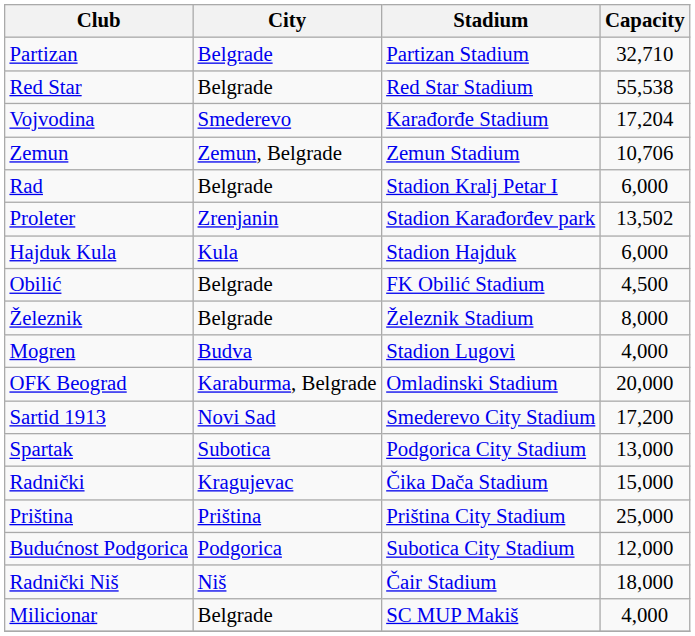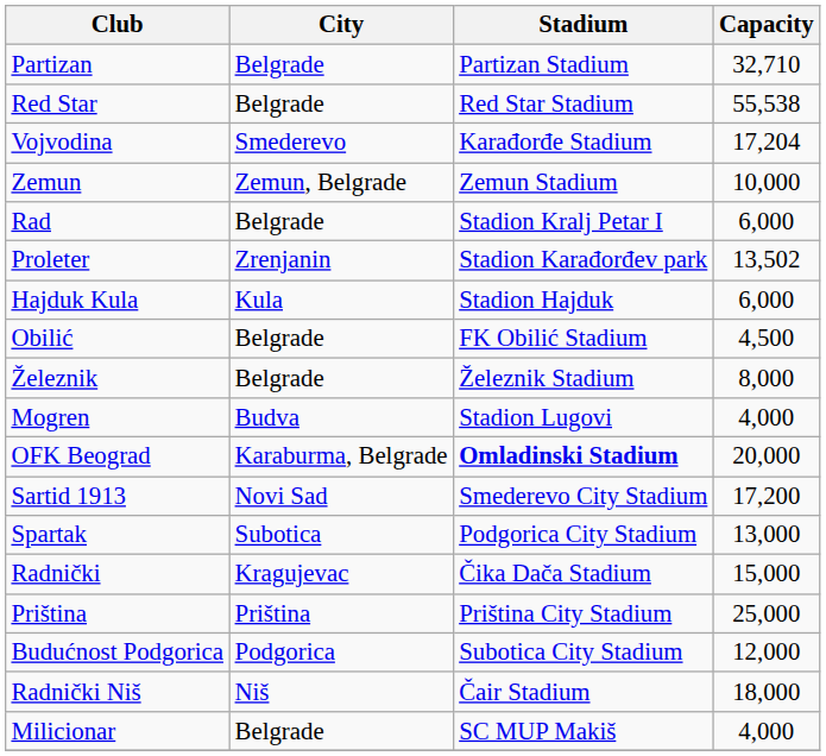 <table class="wikitable sortable">
 <tr>
 <th>Club</th>
 <th>City</th>
 <th>Stadium</th>
 <th>Capacity</th>
 </tr>
 <tr>
 <td><a href='#'>Partizan</a></td>
 <td><a href='#'>Belgrade</a></td>
 <td><a href='#'>Partizan Stadium</a></td>
 <td align="center">32,710</td>
 </tr>
 <tr>
 <td><a href='#'>Red Star</a></td>
 <td>Belgrade</td>
 <td><a href='#'>Red Star Stadium</a></td>
 <td align="center">55,538</td>
 </tr>
 <tr>
 <td><a href='#'>Vojvodina</a></td>
 <td><a href='#'>Smederevo</a></td>
 <td><a href='#'>Karađorđe Stadium</a></td>
 <td align="center">17,204</td>
 </tr>
 <tr>
 <td><a href='#'>Zemun</a></td>
 <td><a href='#'>Zemun</a>, Belgrade</td>
 <td><a href='#'>Zemun Stadium</a></td>
-<td align="center">10,706</td>
+<td align="center">10,000</td>
 </tr>
 <tr>
 <td><a href='#'>Rad</a></td>
 <td>Belgrade</td>
 <td><a href='#'>Stadion Kralj Petar I</a></td>
 <td align="center">6,000</td>
 </tr>
 <tr>
 <td><a href='#'>Proleter</a></td>
 <td><a href='#'>Zrenjanin</a></td>
 <td><a href='#'>Stadion Karađorđev park</a></td>
 <td align="center">13,502</td>
 </tr>
 <tr>
 <td><a href='#'>Hajduk Kula</a></td>
 <td><a href='#'>Kula</a></td>
 <td><a href='#'>Stadion Hajduk</a></td>
 <td align="center">6,000</td>
 </tr>
 <tr>
 <td><a href='#'>Obilić</a></td>
 <td>Belgrade</td>
 <td><a href='#'>FK Obilić Stadium</a></td>
 <td align="center">4,500</td>
 </tr>
 <tr>
 <td><a href='#'>Železnik</a></td>
 <td>Belgrade</td>
 <td><a href='#'>Železnik Stadium</a></td>
 <td align="center">8,000</td>
 </tr>
 <tr>
 <td><a href='#'>Mogren</a></td>
 <td><a href='#'>Budva</a></td>
 <td><a href='#'>Stadion Lugovi</a></td>
 <td align="center">4,000</td>
 </tr>
 <tr>
 <td><a href='#'>OFK Beograd</a></td>
 <td><a href='#'>Karaburma</a>, Belgrade</td>
-<td><a href='#'>Omladinski Stadium</a></td>
+<td><strong><a href='#'>Omladinski Stadium</a></strong></td>
 <td align="center">20,000</td>
 </tr>
 <tr>
 <td><a href='#'>Sartid 1913</a></td>
 <td><a href='#'>Novi Sad</a></td>
 <td><a href='#'>Smederevo City Stadium</a></td>
 <td align="center">17,200</td>
 </tr>
 <tr>
 <td><a href='#'>Spartak</a></td>
 <td><a href='#'>Subotica</a></td>
 <td><a href='#'>Podgorica City Stadium</a></td>
 <td align="center">13,000</td>
 </tr>
 <tr>
 <td><a href='#'>Radnički</a></td>
 <td><a href='#'>Kragujevac</a></td>
 <td><a href='#'>Čika Dača Stadium</a></td>
 <td align="center">15,000</td>
 </tr>
 <tr>
 <td><a href='#'>Priština</a></td>
 <td><a href='#'>Priština</a></td>
 <td><a href='#'>Priština City Stadium</a></td>
 <td align="center">25,000</td>
 </tr>
 <tr>
 <td><a href='#'>Budućnost Podgorica</a></td>
 <td><a href='#'>Podgorica</a></td>
 <td><a href='#'>Subotica City Stadium</a></td>
 <td align="center">12,000</td>
 </tr>
 <tr>
 <td><a href='#'>Radnički Niš</a></td>
 <td><a href='#'>Niš</a></td>
 <td><a href='#'>Čair Stadium</a></td>
 <td align="center">18,000</td>
 </tr>
 <tr>
 <td><a href='#'>Milicionar</a></td>
 <td>Belgrade</td>
 <td><a href='#'>SC MUP Makiš</a></td>
 <td align="center">4,000</td>
 </tr>
 <tr>
 </tr>
 </table>
